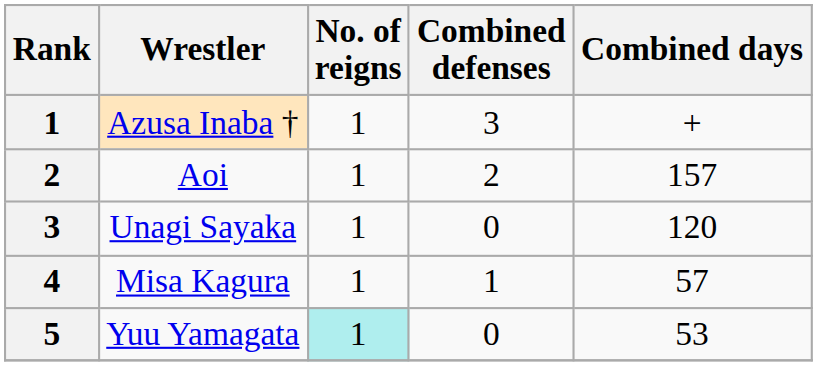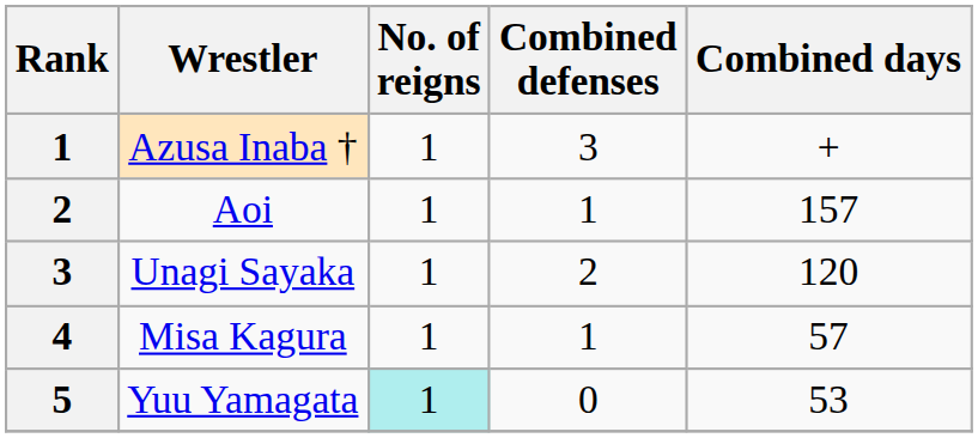 <table class="wikitable sortable" style="text-align: center">
 <tr>
 <th>Rank</th>
 <th>Wrestler</th>
 <th>No. of<br>reigns</th>
 <th>Combined<br>defenses</th>
 <th>Combined days</th>
 </tr>
 <tr>
 <th>1</th>
 <td style="background-color:#FFE6BD"><a href='#'>Azusa Inaba</a> †</td>
 <td>1</td>
 <td>3</td>
 <td>+</td>
 </tr>
 <tr>
 <th>2</th>
 <td><a href='#'>Aoi</a></td>
 <td>1</td>
-<td>2</td>
+<td>1</td>
 <td>157</td>
 </tr>
 <tr>
 <th>3</th>
 <td><a href='#'>Unagi Sayaka</a></td>
 <td>1</td>
-<td>0</td>
+<td>2</td>
 <td>120</td>
 </tr>
 <tr>
 <th>4</th>
 <td><a href='#'>Misa Kagura</a></td>
 <td>1</td>
 <td>1</td>
 <td>57</td>
 </tr>
 <tr>
 <th>5</th>
 <td><a href='#'>Yuu Yamagata</a></td>
 <td style="background: paleturquoise;">1</td>
 <td>0</td>
 <td>53</td>
 </tr>
 <tr>
 </tr>
 </table>
